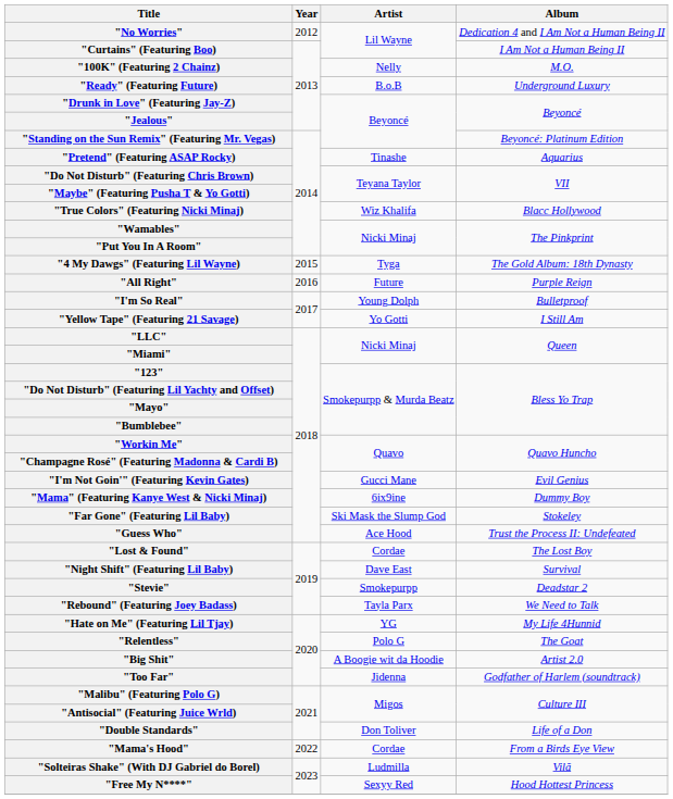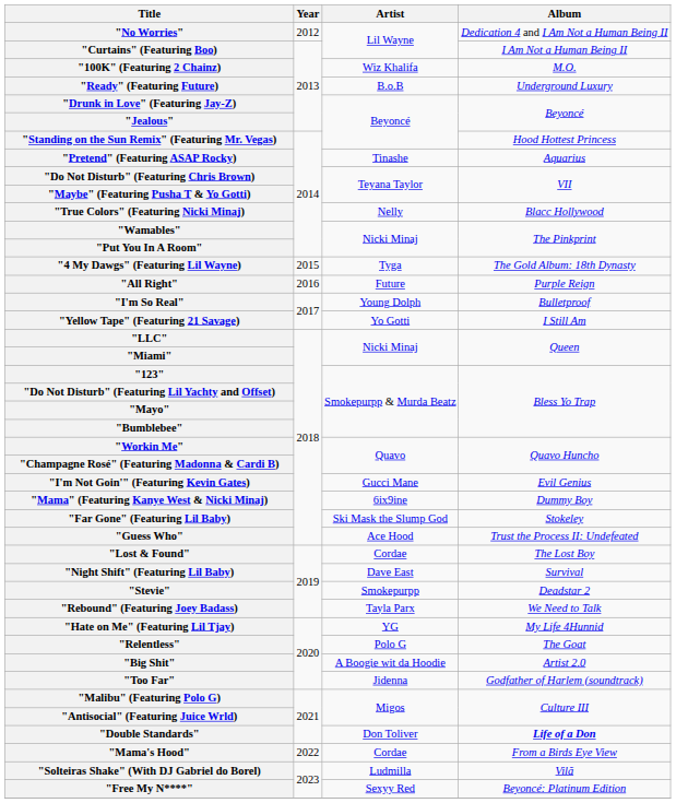 <table class="wikitable plainrowheaders" style="text-align:center;">
 <tr>
 <th scope="col" style="width:25em;">Title</th>
 <th scope="col">Year</th>
 <th scope="col">Artist</th>
 <th scope="col">Album</th>
 </tr>
 <tr>
 <th scope="row">"<a href='#'>No Worries</a>"</th>
 <td>2012</td>
 <td rowspan="2"><a href='#'>Lil Wayne</a></td>
 <td><em><a href='#'>Dedication 4</a></em> and <em><a href='#'>I Am Not a Human Being II</a></em></td>
 </tr>
 <tr>
 <th scope="row">"Curtains" (Featuring <a href='#'>Boo</a>)</th>
 <td rowspan="5">2013</td>
 <td><em><a href='#'>I Am Not a Human Being II</a></em></td>
 </tr>
 <tr>
 <th scope="row">"100K" (Featuring <a href='#'>2 Chainz</a>)</th>
-<td><a href='#'>Nelly</a></td>
+<td><a href='#'>Wiz Khalifa</a></td>
 <td><em><a href='#'>M.O.</a></em></td>
 </tr>
 <tr>
 <th scope="row">"<a href='#'>Ready</a>" (Featuring <a href='#'>Future</a>)</th>
 <td><a href='#'>B.o.B</a></td>
 <td><em><a href='#'>Underground Luxury</a></em></td>
 </tr>
 <tr>
 <th scope="row">"<a href='#'>Drunk in Love</a>" (Featuring <a href='#'>Jay-Z</a>)</th>
 <td rowspan="3"><a href='#'>Beyoncé</a></td>
 <td rowspan="2"><em><a href='#'>Beyoncé</a></em></td>
 </tr>
 <tr>
 <th scope="row">"<a href='#'>Jealous</a>"</th>
 </tr>
 <tr>
 <th scope="row">"<a href='#'>Standing on the Sun Remix</a>" (Featuring <a href='#'>Mr. Vegas</a>)</th>
 <td rowspan="7">2014</td>
-<td><em><a href='#'>Beyoncé: Platinum Edition</a></em></td>
+<td><em><a href='#'>Hood Hottest Princess</a></em></td>
 </tr>
 <tr>
 <th scope="row">"<a href='#'>Pretend</a>" (Featuring <a href='#'>ASAP Rocky</a>)</th>
 <td><a href='#'>Tinashe</a></td>
 <td><em><a href='#'>Aquarius</a></em></td>
 </tr>
 <tr>
 <th scope="row">"Do Not Disturb" (Featuring <a href='#'>Chris Brown</a>)</th>
 <td rowspan="2"><a href='#'>Teyana Taylor</a></td>
 <td rowspan="2"><em><a href='#'>VII</a></em></td>
 </tr>
 <tr>
 <th scope="row">"<a href='#'>Maybe</a>" (Featuring <a href='#'>Pusha T</a> & <a href='#'>Yo Gotti</a>)</th>
 </tr>
 <tr>
 <th scope="row">"True Colors" (Featuring <a href='#'>Nicki Minaj</a>)</th>
-<td><a href='#'>Wiz Khalifa</a></td>
+<td><a href='#'>Nelly</a></td>
 <td><em><a href='#'>Blacc Hollywood</a></em></td>
 </tr>
 <tr>
 <th scope="row">"Wamables"</th>
 <td rowspan="2"><a href='#'>Nicki Minaj</a></td>
 <td rowspan="2"><em><a href='#'>The Pinkprint</a></em></td>
 </tr>
 <tr>
 <th scope="row">"Put You In A Room"</th>
 </tr>
 <tr>
 <th scope="row">"4 My Dawgs" (Featuring <a href='#'>Lil Wayne</a>)</th>
 <td>2015</td>
 <td><a href='#'>Tyga</a></td>
 <td><em><a href='#'>The Gold Album: 18th Dynasty</a></em></td>
 </tr>
 <tr>
 <th scope="row">"All Right"</th>
 <td>2016</td>
 <td><a href='#'>Future</a></td>
 <td><em><a href='#'>Purple Reign</a></em></td>
 </tr>
 <tr>
 <th scope="row">"I'm So Real"</th>
 <td rowspan="2">2017</td>
 <td><a href='#'>Young Dolph</a></td>
 <td><em><a href='#'>Bulletproof</a></em></td>
 </tr>
 <tr>
 <th scope="row">"Yellow Tape" (Featuring <a href='#'>21 Savage</a>)</th>
 <td><a href='#'>Yo Gotti</a></td>
 <td><em><a href='#'>I Still Am</a></em></td>
 </tr>
 <tr>
 <th scope="row">"LLC"</th>
 <td rowspan="12">2018</td>
 <td rowspan="2"><a href='#'>Nicki Minaj</a></td>
 <td rowspan="2"><em><a href='#'>Queen</a></em></td>
 </tr>
 <tr>
 <th scope="row">"Miami"</th>
 </tr>
 <tr>
 <th scope="row">"123"</th>
 <td rowspan="4"><a href='#'>Smokepurpp</a> & <a href='#'>Murda Beatz</a></td>
 <td rowspan="4"><em><a href='#'>Bless Yo Trap</a></em></td>
 </tr>
 <tr>
 <th scope="row">"Do Not Disturb" (Featuring <a href='#'>Lil Yachty</a> and <a href='#'>Offset</a>)</th>
 </tr>
 <tr>
 <th scope="row">"Mayo"</th>
 </tr>
 <tr>
 <th scope="row">"Bumblebee"</th>
 </tr>
 <tr>
 <th scope="row">"<a href='#'>Workin Me</a>"</th>
 <td rowspan="2"><a href='#'>Quavo</a></td>
 <td rowspan="2"><em><a href='#'>Quavo Huncho</a></em></td>
 </tr>
 <tr>
 <th scope="row">"Champagne Rosé" (Featuring <a href='#'>Madonna</a> & <a href='#'>Cardi B</a>)</th>
 </tr>
 <tr>
 <th scope="row">"I'm Not Goin'" (Featuring <a href='#'>Kevin Gates</a>)</th>
 <td><a href='#'>Gucci Mane</a></td>
 <td><em><a href='#'>Evil Genius</a></em></td>
 </tr>
 <tr>
 <th scope="row">"<a href='#'>Mama</a>" (Featuring <a href='#'>Kanye West</a> & <a href='#'>Nicki Minaj</a>)</th>
 <td><a href='#'>6ix9ine</a></td>
 <td><em><a href='#'>Dummy Boy</a></em></td>
 </tr>
 <tr>
 <th scope="row">"Far Gone" (Featuring <a href='#'>Lil Baby</a>)</th>
 <td><a href='#'>Ski Mask the Slump God</a></td>
 <td><em><a href='#'>Stokeley</a></em></td>
 </tr>
 <tr>
 <th scope="row">"Guess Who"</th>
 <td><a href='#'>Ace Hood</a></td>
 <td><em><a href='#'>Trust the Process II: Undefeated</a></em></td>
 </tr>
 <tr>
 <th scope="row">"Lost & Found"</th>
 <td rowspan="4">2019</td>
 <td><a href='#'>Cordae</a></td>
 <td><em><a href='#'>The Lost Boy</a></em></td>
 </tr>
 <tr>
 <th scope="row">"Night Shift" (Featuring <a href='#'>Lil Baby</a>)</th>
 <td><a href='#'>Dave East</a></td>
 <td><em><a href='#'>Survival</a></em></td>
 </tr>
 <tr>
 <th scope="row">"Stevie"</th>
 <td><a href='#'>Smokepurpp</a></td>
 <td><em><a href='#'>Deadstar 2</a></em></td>
 </tr>
 <tr>
 <th scope="row">"Rebound" (Featuring <a href='#'>Joey Badass</a>)</th>
 <td><a href='#'>Tayla Parx</a></td>
 <td><em><a href='#'>We Need to Talk</a></em></td>
 </tr>
 <tr>
 <th scope="row">"Hate on Me" (Featuring <a href='#'>Lil Tjay</a>)</th>
 <td rowspan="4">2020</td>
 <td><a href='#'>YG</a></td>
 <td><em><a href='#'>My Life 4Hunnid</a></em></td>
 </tr>
 <tr>
 <th scope="row">"Relentless"</th>
 <td><a href='#'>Polo G</a></td>
 <td><em><a href='#'>The Goat</a></em></td>
 </tr>
 <tr>
 <th scope="row">"Big Shit"</th>
 <td><a href='#'>A Boogie wit da Hoodie</a></td>
 <td><em><a href='#'>Artist 2.0</a></em></td>
 </tr>
 <tr>
 <th scope="row">"Too Far"</th>
 <td><a href='#'>Jidenna</a></td>
 <td><em><a href='#'>Godfather of Harlem (soundtrack)</a></em></td>
 </tr>
 <tr>
 <th scope="row">"Malibu" (Featuring <a href='#'>Polo G</a>)</th>
 <td rowspan="3">2021</td>
 <td rowspan="2"><a href='#'>Migos</a></td>
 <td rowspan="2"><em><a href='#'>Culture III</a></em></td>
 </tr>
 <tr>
 <th scope="row">"Antisocial" (Featuring <a href='#'>Juice Wrld</a>)</th>
 </tr>
 <tr>
 <th scope="row">"Double Standards"</th>
 <td><a href='#'>Don Toliver</a></td>
-<td><em><a href='#'>Life of a Don</a></em></td>
+<td><strong><em><a href='#'>Life of a Don</a></em></strong></td>
 </tr>
 <tr>
 <th scope="row">"Mama's Hood"</th>
 <td>2022</td>
 <td><a href='#'>Cordae</a></td>
 <td><em><a href='#'>From a Birds Eye View</a></em></td>
 </tr>
 <tr>
 <th scope="row">"Solteiras Shake" (With DJ Gabriel do Borel)</th>
 <td rowspan="2">2023</td>
 <td><a href='#'>Ludmilla</a></td>
 <td><em><a href='#'>Vilã</a></em></td>
 </tr>
 <tr>
 <th scope="row">"Free My N****"</th>
 <td><a href='#'>Sexyy Red</a></td>
-<td><em><a href='#'>Hood Hottest Princess</a></em></td>
+<td><em><a href='#'>Beyoncé: Platinum Edition</a></em></td>
 </tr>
 <tr>
 </tr>
 </table>
